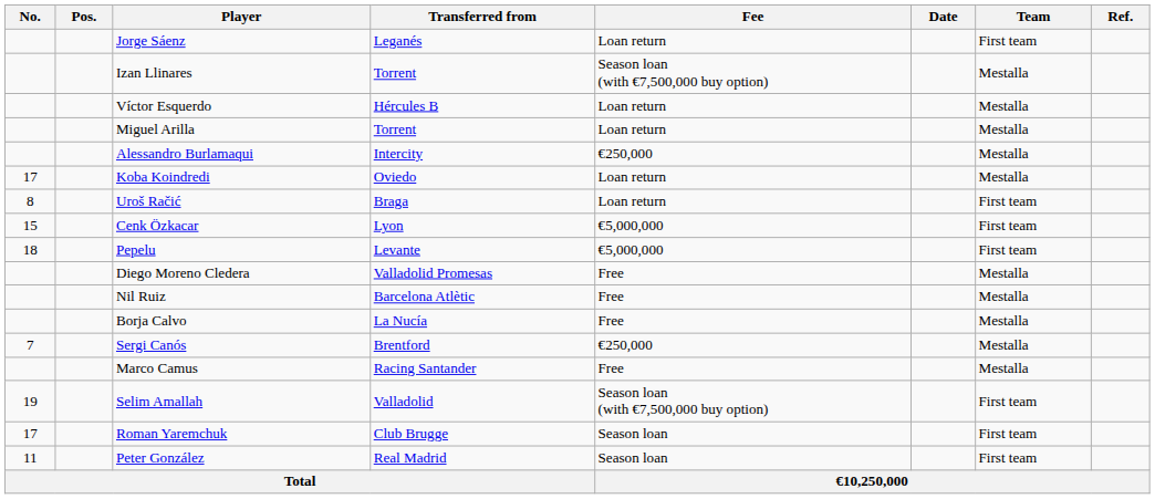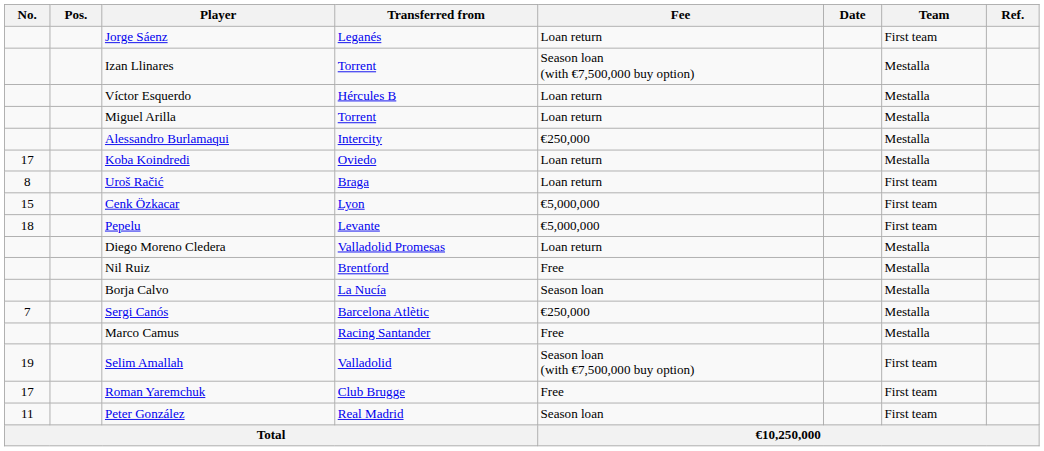 <table class="wikitable sortable" style="width:90%; text-align:center; font-size:90%; text-align:left;">
 <tr>
 <th>No.</th>
 <th>Pos.</th>
 <th>Player</th>
 <th>Transferred from</th>
 <th>Fee</th>
 <th>Date</th>
 <th>Team</th>
 <th>Ref.</th>
 </tr>
 <tr>
 <td align=center></td>
 <td align=center></td>
 <td> <a href='#'>Jorge Sáenz</a></td>
 <td> <a href='#'>Leganés</a></td>
 <td>Loan return</td>
 <td></td>
 <td>First team</td>
 <td></td>
 </tr>
 <tr>
 <td align=center></td>
 <td align=center></td>
 <td> Izan Llinares</td>
 <td> <a href='#'>Torrent</a></td>
 <td>Season loan <br> (with €7,500,000 buy option)</td>
 <td></td>
 <td>Mestalla</td>
 <td></td>
 </tr>
 <tr>
 <td align=center></td>
 <td align=center></td>
 <td> Víctor Esquerdo</td>
 <td> <a href='#'>Hércules B</a></td>
 <td>Loan return</td>
 <td></td>
 <td>Mestalla</td>
 <td></td>
 </tr>
 <tr>
 <td align=center></td>
 <td align=center></td>
 <td> Miguel Arilla</td>
 <td> <a href='#'>Torrent</a></td>
 <td>Loan return</td>
 <td></td>
 <td>Mestalla</td>
 <td></td>
 </tr>
 <tr>
 <td align=center></td>
 <td align=center></td>
 <td> <a href='#'>Alessandro Burlamaqui</a></td>
 <td> <a href='#'>Intercity</a></td>
 <td>€250,000</td>
 <td></td>
 <td>Mestalla</td>
 <td></td>
 </tr>
 <tr>
 <td align=center>17</td>
 <td align=center></td>
 <td> <a href='#'>Koba Koindredi</a></td>
 <td> <a href='#'>Oviedo</a></td>
 <td>Loan return</td>
 <td></td>
 <td>Mestalla</td>
 <td></td>
 </tr>
 <tr>
 <td align=center>8</td>
 <td align=center></td>
 <td> <a href='#'>Uroš Račić</a></td>
 <td> <a href='#'>Braga</a></td>
 <td>Loan return</td>
 <td></td>
 <td>First team</td>
 <td></td>
 </tr>
 <tr>
 <td align="center">15</td>
 <td align="center"></td>
 <td> <a href='#'>Cenk Özkacar</a></td>
 <td> <a href='#'>Lyon</a></td>
 <td>€5,000,000</td>
 <td></td>
 <td>First team</td>
 <td></td>
 </tr>
 <tr>
 <td align="center">18</td>
 <td align="center"></td>
 <td> <a href='#'>Pepelu</a></td>
 <td> <a href='#'>Levante</a></td>
 <td>€5,000,000</td>
 <td></td>
 <td>First team</td>
 <td></td>
 </tr>
 <tr>
 <td align=center></td>
 <td align=center></td>
 <td> Diego Moreno Cledera</td>
 <td> <a href='#'>Valladolid Promesas</a></td>
-<td>Free</td>
+<td>Loan return</td>
 <td></td>
 <td>Mestalla</td>
 <td></td>
 </tr>
 <tr>
 <td align=center></td>
 <td align=center></td>
 <td> Nil Ruiz</td>
-<td> <a href='#'>Barcelona Atlètic</a></td>
+<td> <a href='#'>Brentford</a></td>
 <td>Free</td>
 <td></td>
 <td>Mestalla</td>
 <td></td>
 </tr>
 <tr>
 <td align=center></td>
 <td align=center></td>
 <td> Borja Calvo</td>
 <td> <a href='#'>La Nucía</a></td>
-<td>Free</td>
+<td>Season loan</td>
 <td></td>
 <td>Mestalla</td>
 <td></td>
 </tr>
 <tr>
 <td align="center">7</td>
 <td align="center"></td>
 <td> <a href='#'>Sergi Canós</a></td>
-<td> <a href='#'>Brentford</a></td>
+<td> <a href='#'>Barcelona Atlètic</a></td>
 <td>€250,000</td>
 <td></td>
 <td>Mestalla</td>
 <td></td>
 </tr>
 <tr>
 <td align=center></td>
 <td align=center></td>
 <td> Marco Camus</td>
 <td> <a href='#'>Racing Santander</a></td>
 <td>Free</td>
 <td></td>
 <td>Mestalla</td>
 <td></td>
 </tr>
 <tr>
 <td align=center>19</td>
 <td align=center></td>
 <td> <a href='#'>Selim Amallah</a></td>
 <td> <a href='#'>Valladolid</a></td>
 <td>Season loan <br> (with €7,500,000 buy option)</td>
 <td></td>
 <td>First team</td>
 <td></td>
 </tr>
 <tr>
 <td align=center>17</td>
 <td align=center></td>
 <td> <a href='#'>Roman Yaremchuk</a></td>
 <td> <a href='#'>Club Brugge</a></td>
-<td>Season loan</td>
+<td>Free</td>
 <td></td>
 <td>First team</td>
 <td></td>
 </tr>
 <tr>
 <td align=center>11</td>
 <td align=center></td>
 <td> <a href='#'>Peter González</a></td>
 <td> <a href='#'>Real Madrid</a></td>
 <td>Season loan</td>
 <td></td>
 <td>First team</td>
 <td></td>
 </tr>
 <tr>
 <th colspan="4">Total</th>
 <th colspan="4">€10,250,000</th>
 </tr>
 </table>
